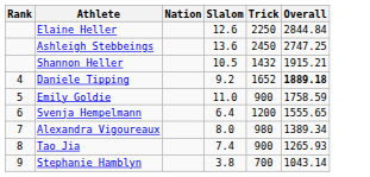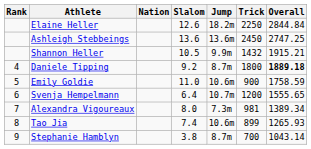 <table class="wikitable sortable" style="text-align:center">
 <tr>
 <th>Rank</th>
 <th>Athlete</th>
 <th>Nation</th>
 <th>Slalom</th>
+<th>Jump</th>
 <th>Trick</th>
 <th>Overall</th>
 </tr>
 <tr>
 <td></td>
 <td align=left><a href='#'>Elaine Heller</a></td>
 <td align=left></td>
 <td>12.6</td>
+<td>18.2m</td>
 <td>2250</td>
 <td>2844.84</td>
 </tr>
 <tr>
 <td></td>
 <td align=left><a href='#'>Ashleigh Stebbeings</a></td>
 <td align=left></td>
 <td>13.6</td>
+<td>13.6m</td>
 <td>2450</td>
 <td>2747.25</td>
 </tr>
 <tr>
 <td></td>
 <td align=left><a href='#'>Shannon Heller</a></td>
 <td align=left></td>
 <td>10.5</td>
+<td>9.9m</td>
 <td>1432</td>
 <td>1915.21</td>
 </tr>
 <tr>
 <td>4</td>
 <td align=left><a href='#'>Daniele Tipping</a></td>
 <td align=left></td>
 <td>9.2</td>
-<td>1652</td>
+<td>8.7m</td>
+<td>1800</td>
 <td><strong>1889.18</strong></td>
 </tr>
 <tr>
 <td>5</td>
 <td align=left><a href='#'>Emily Goldie</a></td>
 <td align=left></td>
 <td>11.0</td>
+<td>10.6m</td>
 <td>900</td>
 <td>1758.59</td>
 </tr>
 <tr>
 <td>6</td>
 <td align=left><a href='#'>Svenja Hempelmann</a></td>
 <td align=left></td>
 <td>6.4</td>
+<td>10.7m</td>
 <td>1200</td>
 <td>1555.65</td>
 </tr>
 <tr>
 <td>7</td>
 <td align=left><a href='#'>Alexandra Vigoureaux</a></td>
 <td align=left></td>
 <td>8.0</td>
-<td>980</td>
+<td>7.3m</td>
+<td>981</td>
 <td>1389.34</td>
 </tr>
 <tr>
 <td>8</td>
 <td align=left><a href='#'>Tao Jia</a></td>
 <td align=left></td>
 <td>7.4</td>
-<td>900</td>
+<td>10.6m</td>
+<td>899</td>
 <td>1265.93</td>
 </tr>
 <tr>
 <td>9</td>
 <td align=left><a href='#'>Stephanie Hamblyn</a></td>
 <td align=left></td>
 <td>3.8</td>
+<td>8.7m</td>
 <td>700</td>
 <td>1043.14</td>
 </tr>
 </table>
